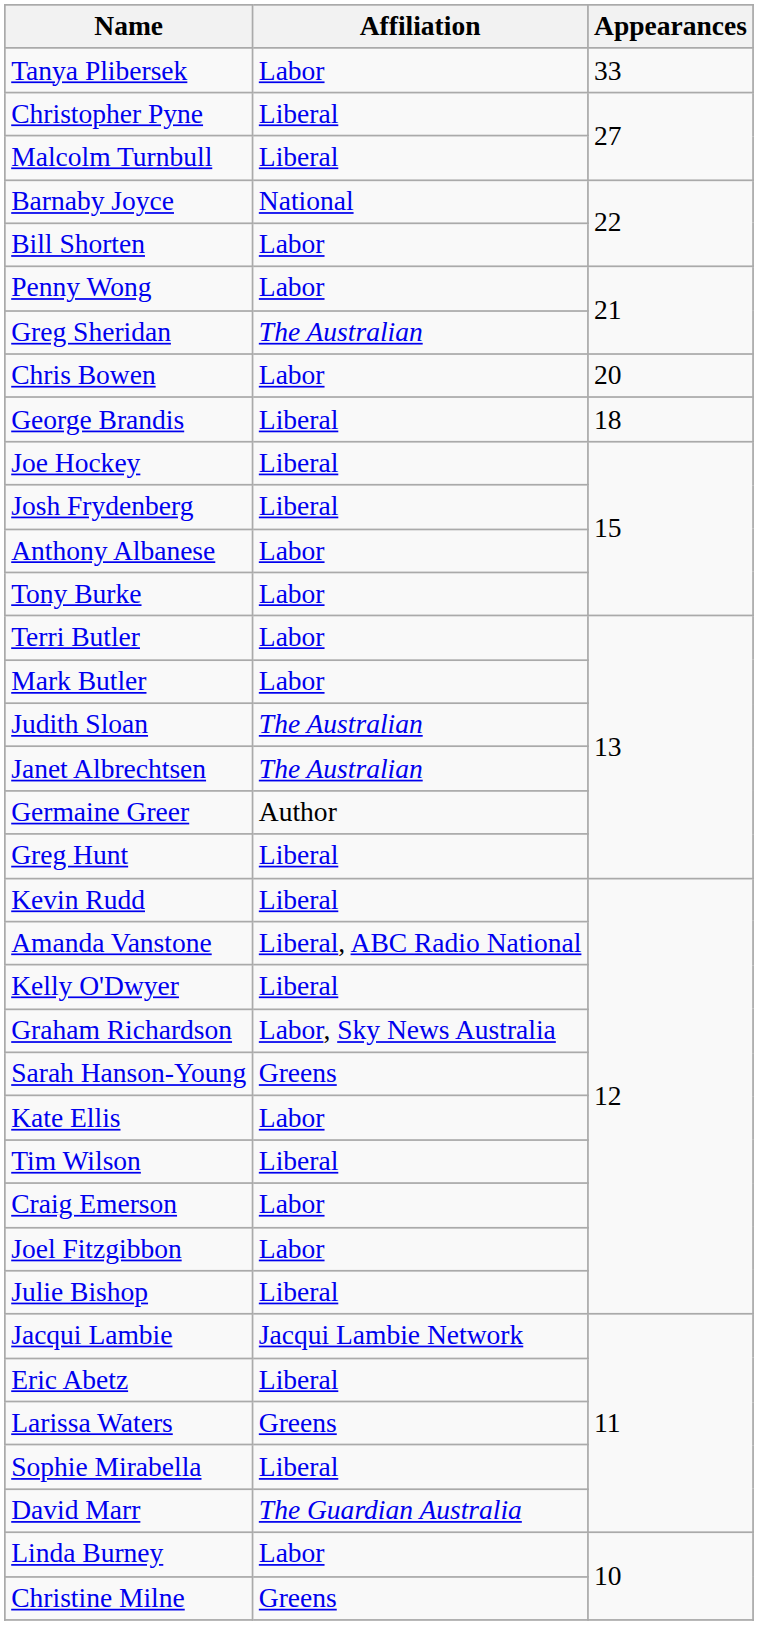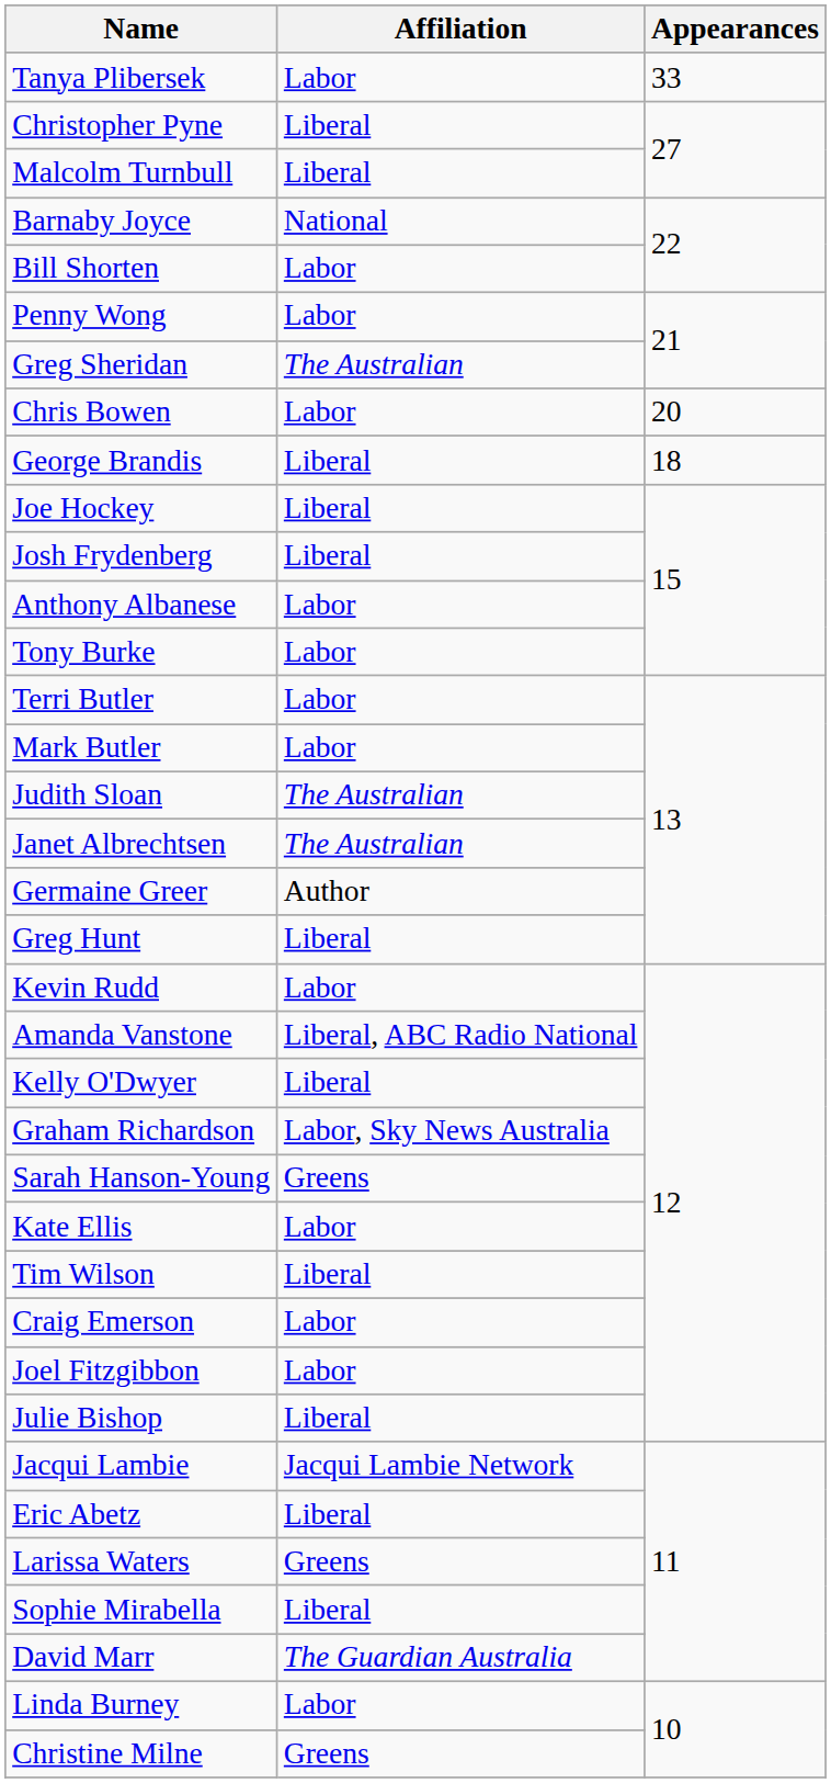 <table class="wikitable">
 <tr>
 <th>Name</th>
 <th>Affiliation</th>
 <th>Appearances</th>
 </tr>
 <tr>
 <td><a href='#'>Tanya Plibersek</a></td>
 <td><a href='#'>Labor</a></td>
 <td>33</td>
 </tr>
 <tr>
 <td><a href='#'>Christopher Pyne</a></td>
 <td><a href='#'>Liberal</a></td>
 <td rowspan="2">27</td>
 </tr>
 <tr>
 <td><a href='#'>Malcolm Turnbull</a></td>
 <td><a href='#'>Liberal</a></td>
 </tr>
 <tr>
 <td><a href='#'>Barnaby Joyce</a></td>
 <td><a href='#'>National</a></td>
 <td rowspan="2">22</td>
 </tr>
 <tr>
 <td><a href='#'>Bill Shorten</a></td>
 <td><a href='#'>Labor</a></td>
 </tr>
 <tr>
 <td><a href='#'>Penny Wong</a></td>
 <td><a href='#'>Labor</a></td>
 <td rowspan="2">21</td>
 </tr>
 <tr>
 <td><a href='#'>Greg Sheridan</a></td>
 <td><em><a href='#'>The Australian</a></em></td>
 </tr>
 <tr>
 <td><a href='#'>Chris Bowen</a></td>
 <td><a href='#'>Labor</a></td>
 <td>20</td>
 </tr>
 <tr>
 <td><a href='#'>George Brandis</a></td>
 <td><a href='#'>Liberal</a></td>
 <td>18</td>
 </tr>
 <tr>
 <td><a href='#'>Joe Hockey</a></td>
 <td><a href='#'>Liberal</a></td>
 <td rowspan="4">15</td>
 </tr>
 <tr>
 <td><a href='#'>Josh Frydenberg</a></td>
 <td><a href='#'>Liberal</a></td>
 </tr>
 <tr>
 <td><a href='#'>Anthony Albanese</a></td>
 <td><a href='#'>Labor</a></td>
 </tr>
 <tr>
 <td><a href='#'>Tony Burke</a></td>
 <td><a href='#'>Labor</a></td>
 </tr>
 <tr>
 <td><a href='#'>Terri Butler</a></td>
 <td><a href='#'>Labor</a></td>
 <td rowspan="6">13</td>
 </tr>
 <tr>
 <td><a href='#'>Mark Butler</a></td>
 <td><a href='#'>Labor</a></td>
 </tr>
 <tr>
 <td><a href='#'>Judith Sloan</a></td>
 <td><em><a href='#'>The Australian</a></em></td>
 </tr>
 <tr>
 <td><a href='#'>Janet Albrechtsen</a></td>
 <td><em><a href='#'>The Australian</a></em></td>
 </tr>
 <tr>
 <td><a href='#'>Germaine Greer</a></td>
 <td>Author</td>
 </tr>
 <tr>
 <td><a href='#'>Greg Hunt</a></td>
 <td><a href='#'>Liberal</a></td>
 </tr>
 <tr>
 <td><a href='#'>Kevin Rudd</a></td>
-<td><a href='#'>Liberal</a></td>
+<td><a href='#'>Labor</a></td>
 <td rowspan="10">12</td>
 </tr>
 <tr>
 <td><a href='#'>Amanda Vanstone</a></td>
 <td><a href='#'>Liberal</a>, <a href='#'>ABC Radio National</a></td>
 </tr>
 <tr>
 <td><a href='#'>Kelly O'Dwyer</a></td>
 <td><a href='#'>Liberal</a></td>
 </tr>
 <tr>
 <td><a href='#'>Graham Richardson</a></td>
 <td><a href='#'>Labor</a>, <a href='#'>Sky News Australia</a></td>
 </tr>
 <tr>
 <td><a href='#'>Sarah Hanson-Young</a></td>
 <td><a href='#'>Greens</a></td>
 </tr>
 <tr>
 <td><a href='#'>Kate Ellis</a></td>
 <td><a href='#'>Labor</a></td>
 </tr>
 <tr>
 <td><a href='#'>Tim Wilson</a></td>
 <td><a href='#'>Liberal</a></td>
 </tr>
 <tr>
 <td><a href='#'>Craig Emerson</a></td>
 <td><a href='#'>Labor</a></td>
 </tr>
 <tr>
 <td><a href='#'>Joel Fitzgibbon</a></td>
 <td><a href='#'>Labor</a></td>
 </tr>
 <tr>
 <td><a href='#'>Julie Bishop</a></td>
 <td><a href='#'>Liberal</a></td>
 </tr>
 <tr>
 <td><a href='#'>Jacqui Lambie</a></td>
 <td><a href='#'>Jacqui Lambie Network</a></td>
 <td rowspan="5">11</td>
 </tr>
 <tr>
 <td><a href='#'>Eric Abetz</a></td>
 <td><a href='#'>Liberal</a></td>
 </tr>
 <tr>
 <td><a href='#'>Larissa Waters</a></td>
 <td><a href='#'>Greens</a></td>
 </tr>
 <tr>
 <td><a href='#'>Sophie Mirabella</a></td>
 <td><a href='#'>Liberal</a></td>
 </tr>
 <tr>
 <td><a href='#'>David Marr</a></td>
 <td><em><a href='#'>The Guardian Australia</a></em></td>
 </tr>
 <tr>
 <td><a href='#'>Linda Burney</a></td>
 <td><a href='#'>Labor</a></td>
 <td rowspan="2">10</td>
 </tr>
 <tr>
 <td><a href='#'>Christine Milne</a></td>
 <td><a href='#'>Greens</a></td>
 </tr>
 </table>
